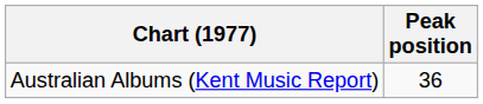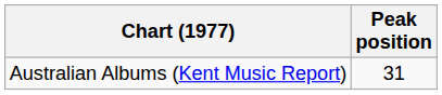 <table class="wikitable">
 <tr>
 <th>Chart (1977)</th>
 <th>Peak<br>position</th>
 </tr>
 <tr>
 <td>Australian Albums (<a href='#'>Kent Music Report</a>)</td>
-<td align="center">36</td>
+<td align="center">31</td>
 </tr>
 </table>
